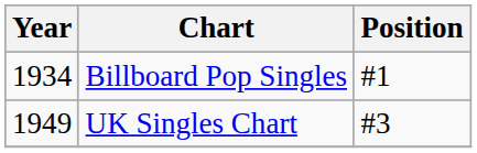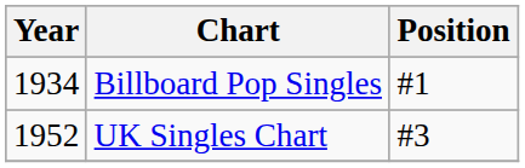 <table class="wikitable">
 <tr>
 <th>Year</th>
 <th>Chart</th>
 <th>Position</th>
 </tr>
 <tr>
 <td>1934</td>
 <td><a href='#'>Billboard Pop Singles</a></td>
 <td>#1</td>
 </tr>
 <tr>
-<td>1949</td>
+<td>1952</td>
 <td><a href='#'>UK Singles Chart</a></td>
 <td>#3</td>
 </tr>
 <tr>
 </tr>
 </table>
